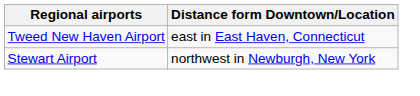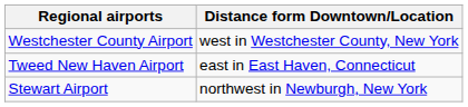 <table class="wikitable">
 <tr>
 <th>Regional airports</th>
 <th>Distance form Downtown/Location</th>
+</tr>
+<tr>
+<td><a href='#'>Westchester County Airport</a></td>
+<td> west in <a href='#'>Westchester County, New York</a></td>
 </tr>
 <tr>
 <td><a href='#'>Tweed New Haven Airport</a></td>
 <td> east in <a href='#'>East Haven, Connecticut</a></td>
 </tr>
 <tr>
 <td><a href='#'>Stewart Airport</a></td>
 <td> northwest in <a href='#'>Newburgh, New York</a></td>
 </tr>
 </table>
